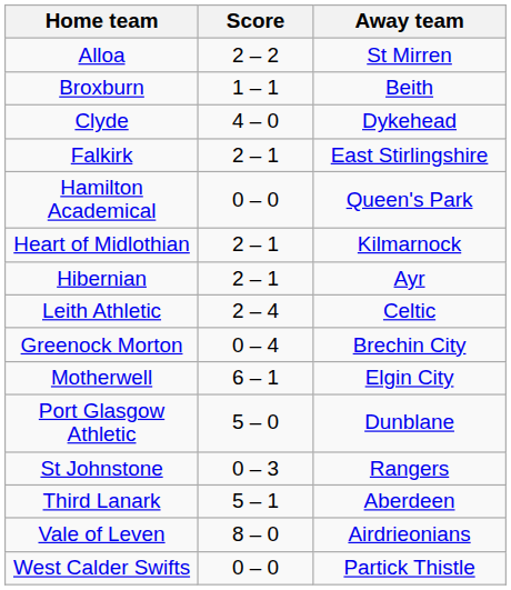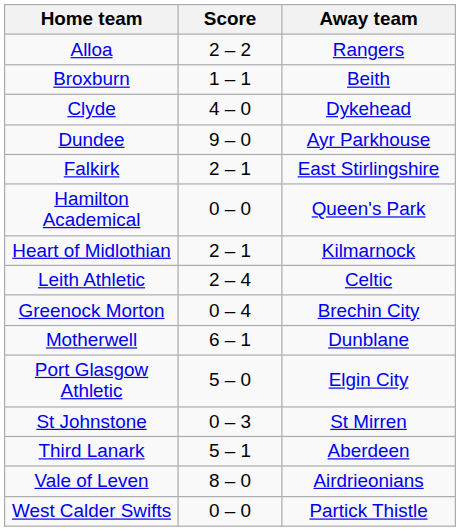 <table class="wikitable" style="text-align: center">
 <tr>
 <th width=140>Home team</th>
 <th width=80>Score</th>
 <th width=140>Away team</th>
 </tr>
 <tr>
 <td><a href='#'>Alloa</a></td>
 <td>2 – 2</td>
-<td><a href='#'>St Mirren</a></td>
+<td><a href='#'>Rangers</a></td>
 </tr>
 <tr>
 <td><a href='#'>Broxburn</a></td>
 <td>1 – 1</td>
 <td><a href='#'>Beith</a></td>
 </tr>
 <tr>
 <td><a href='#'>Clyde</a></td>
 <td>4 – 0</td>
 <td><a href='#'>Dykehead</a></td>
+</tr>
+<tr>
+<td><a href='#'>Dundee</a></td>
+<td>9 – 0</td>
+<td><a href='#'>Ayr Parkhouse</a></td>
 </tr>
 <tr>
 <td><a href='#'>Falkirk</a></td>
 <td>2 – 1</td>
 <td><a href='#'>East Stirlingshire</a></td>
 </tr>
 <tr>
 <td><a href='#'>Hamilton Academical</a></td>
 <td>0 – 0</td>
 <td><a href='#'>Queen's Park</a></td>
 </tr>
 <tr>
 <td><a href='#'>Heart of Midlothian</a></td>
 <td>2 – 1</td>
 <td><a href='#'>Kilmarnock</a></td>
 </tr>
 <tr>
-<td><a href='#'>Hibernian</a></td>
-<td>2 – 1</td>
-<td><a href='#'>Ayr</a></td>
-</tr>
-<tr>
 <td><a href='#'>Leith Athletic</a></td>
 <td>2 – 4</td>
 <td><a href='#'>Celtic</a></td>
 </tr>
 <tr>
 <td><a href='#'>Greenock Morton</a></td>
 <td>0 – 4</td>
 <td><a href='#'>Brechin City</a></td>
 </tr>
 <tr>
 <td><a href='#'>Motherwell</a></td>
 <td>6 – 1</td>
-<td><a href='#'>Elgin City</a></td>
+<td><a href='#'>Dunblane</a></td>
 </tr>
 <tr>
 <td><a href='#'>Port Glasgow Athletic</a></td>
 <td>5 – 0</td>
-<td><a href='#'>Dunblane</a></td>
+<td><a href='#'>Elgin City</a></td>
 </tr>
 <tr>
 <td><a href='#'>St Johnstone</a></td>
 <td>0 – 3</td>
-<td><a href='#'>Rangers</a></td>
+<td><a href='#'>St Mirren</a></td>
 </tr>
 <tr>
 <td><a href='#'>Third Lanark</a></td>
 <td>5 – 1</td>
 <td><a href='#'>Aberdeen</a></td>
 </tr>
 <tr>
 <td><a href='#'>Vale of Leven</a></td>
 <td>8 – 0</td>
 <td><a href='#'>Airdrieonians</a></td>
 </tr>
 <tr>
 <td><a href='#'>West Calder Swifts</a></td>
 <td>0 – 0</td>
 <td><a href='#'>Partick Thistle</a></td>
 </tr>
 </table>
